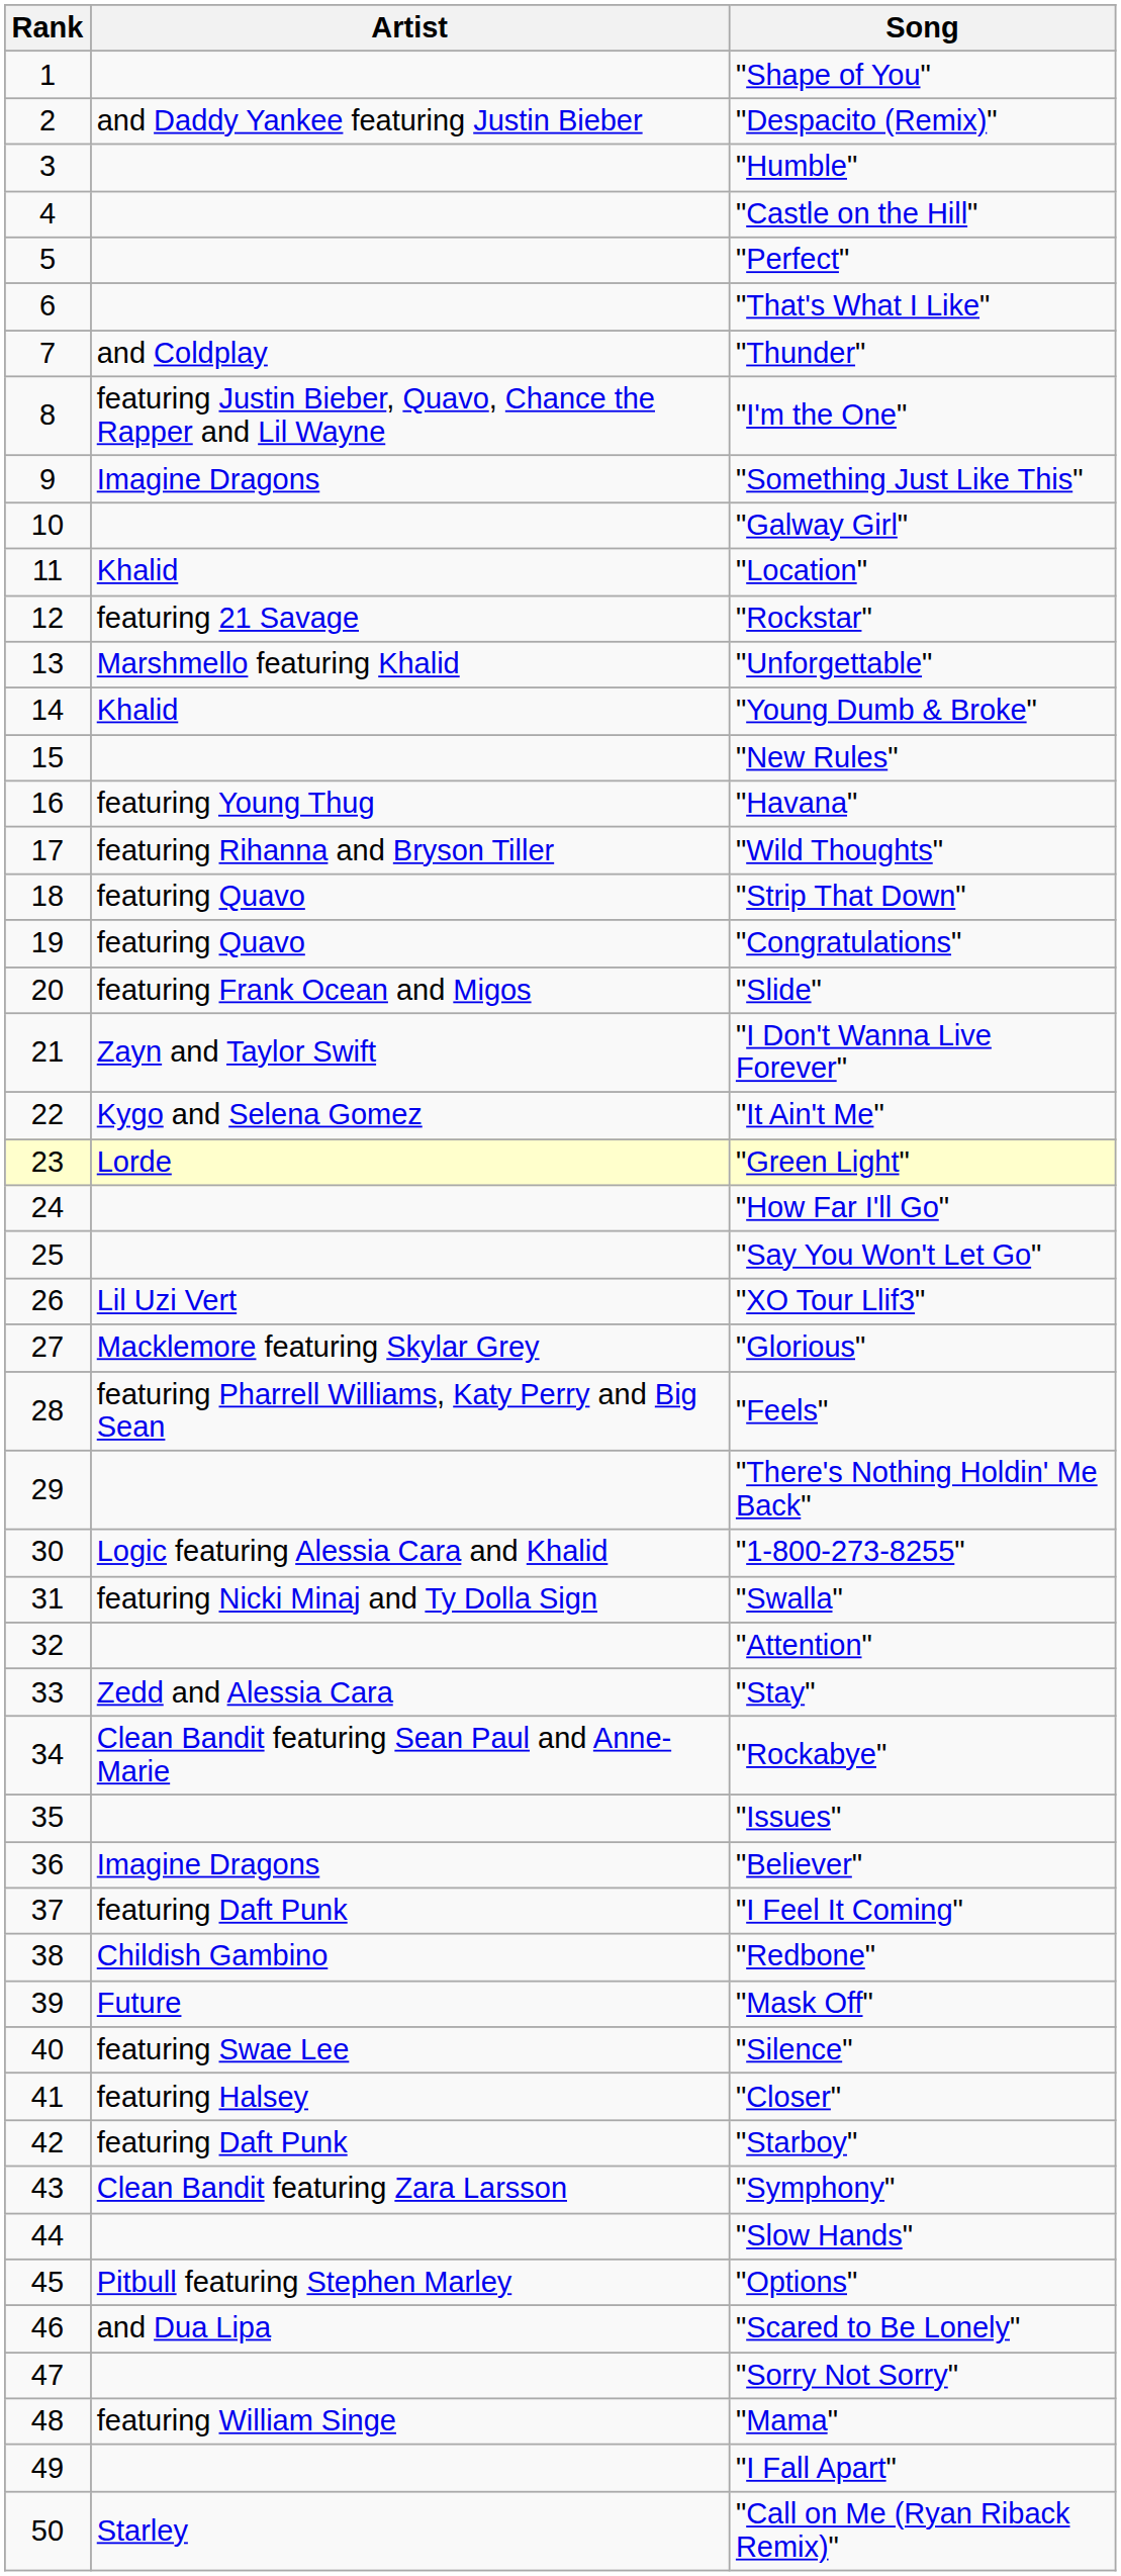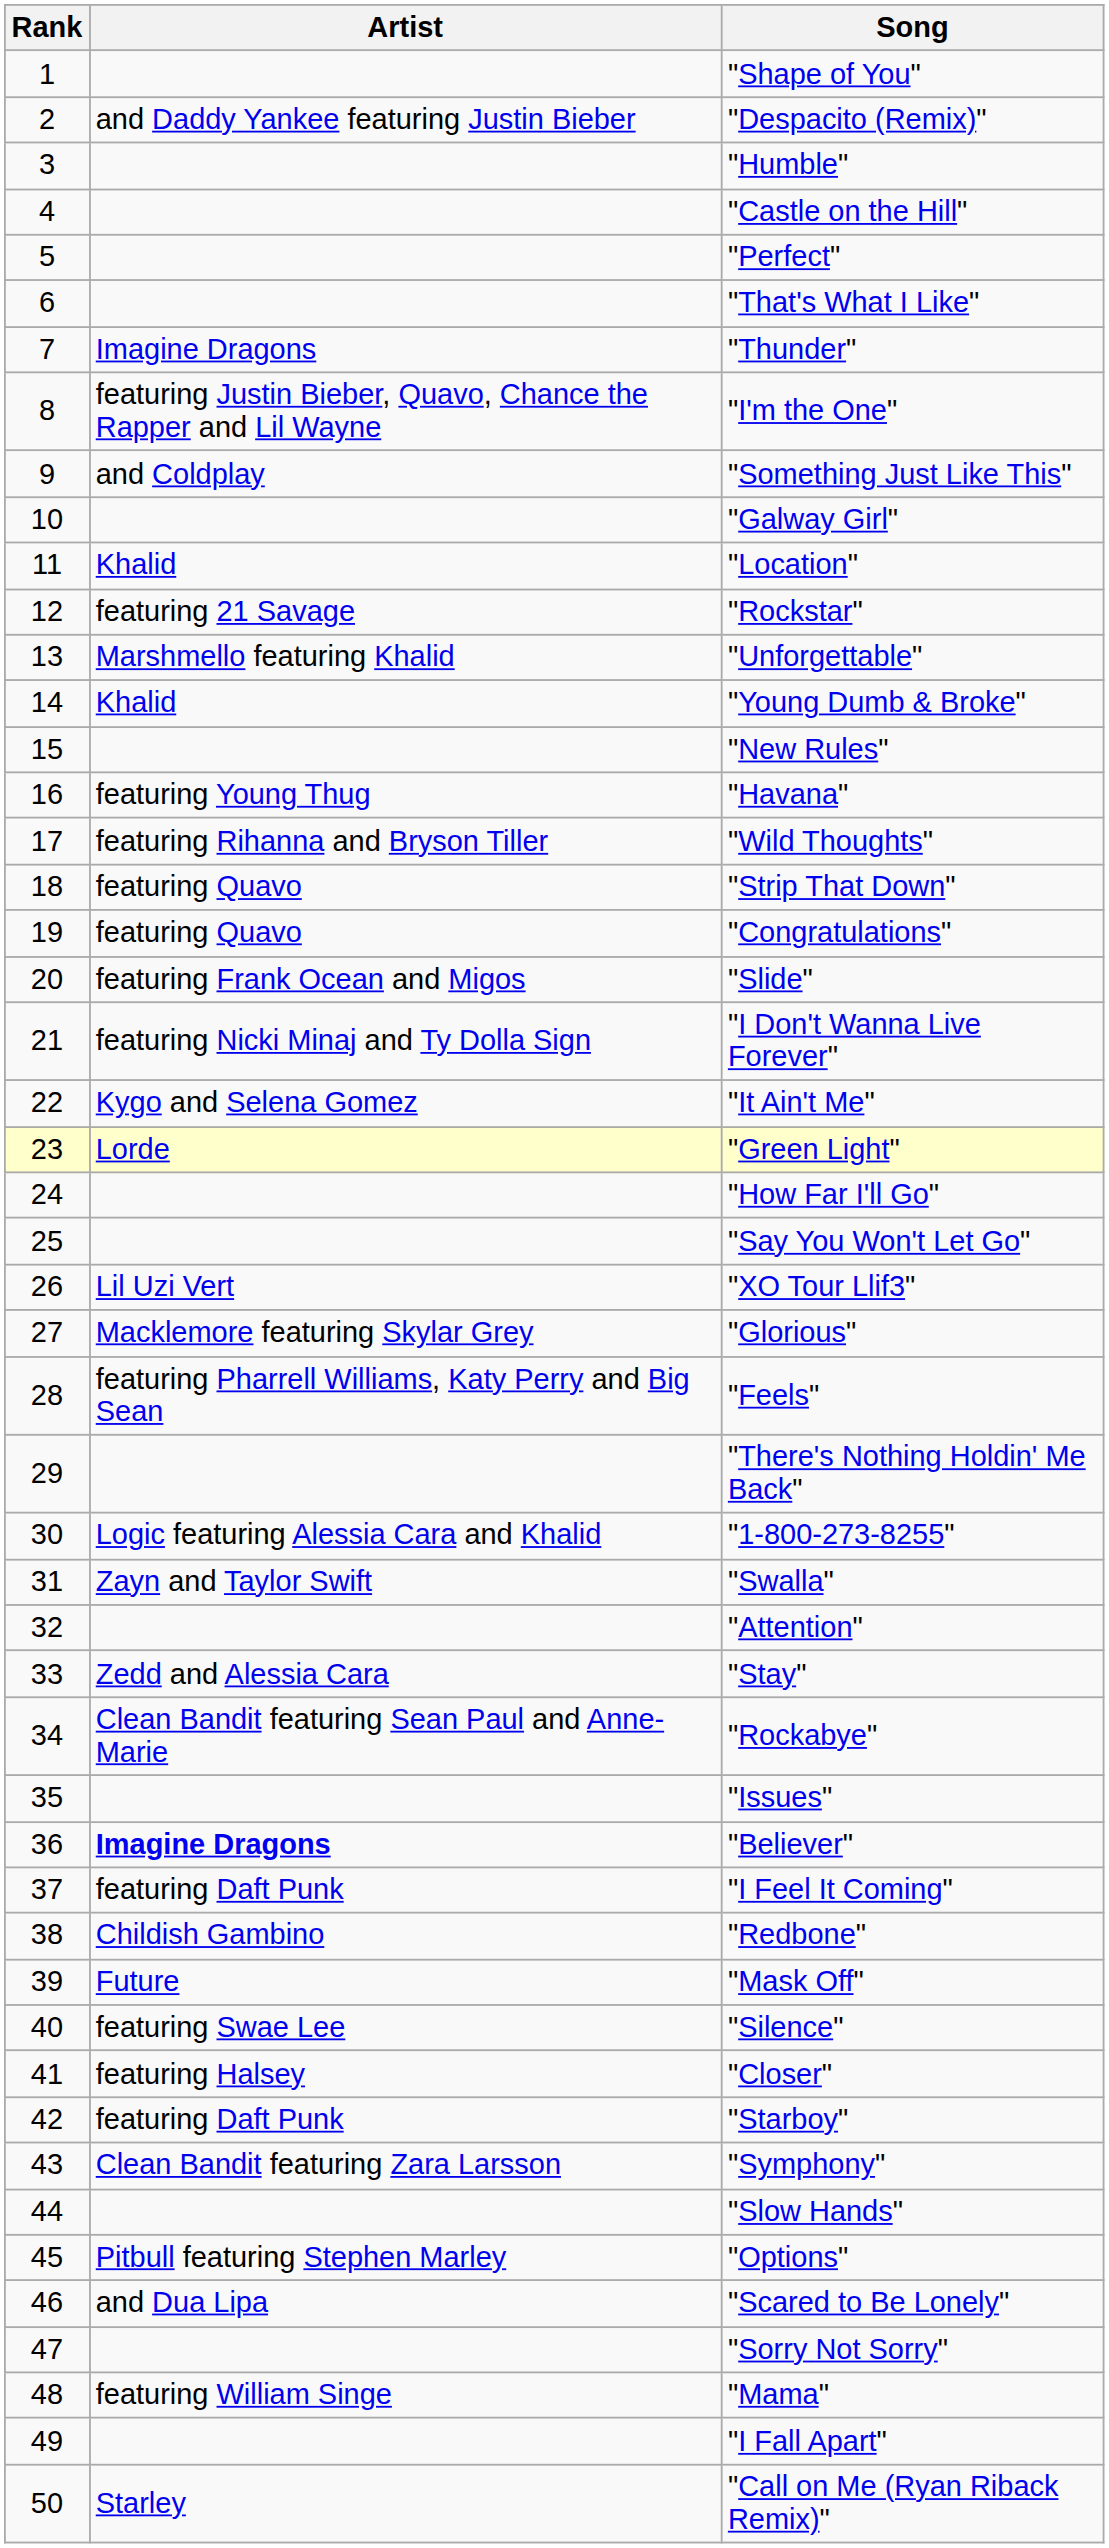 <table class="wikitable sortable">
 <tr>
 <th>Rank</th>
 <th>Artist</th>
 <th>Song</th>
 </tr>
 <tr>
 <td align="center">1</td>
 <td></td>
 <td>"<a href='#'>Shape of You</a>"</td>
 </tr>
 <tr>
 <td align="center">2</td>
 <td> and <a href='#'>Daddy Yankee</a> featuring <a href='#'>Justin Bieber</a></td>
 <td>"<a href='#'>Despacito (Remix)</a>"</td>
 </tr>
 <tr>
 <td align="center">3</td>
 <td></td>
 <td>"<a href='#'>Humble</a>"</td>
 </tr>
 <tr>
 <td align="center">4</td>
 <td></td>
 <td>"<a href='#'>Castle on the Hill</a>"</td>
 </tr>
 <tr>
 <td align="center">5</td>
 <td></td>
 <td>"<a href='#'>Perfect</a>"</td>
 </tr>
 <tr>
 <td align="center">6</td>
 <td></td>
 <td>"<a href='#'>That's What I Like</a>"</td>
 </tr>
 <tr>
 <td align="center">7</td>
-<td> and <a href='#'>Coldplay</a></td>
+<td><a href='#'>Imagine Dragons</a></td>
 <td>"<a href='#'>Thunder</a>"</td>
 </tr>
 <tr>
 <td align="center">8</td>
 <td> featuring <a href='#'>Justin Bieber</a>, <a href='#'>Quavo</a>, <a href='#'>Chance the Rapper</a> and <a href='#'>Lil Wayne</a></td>
 <td>"<a href='#'>I'm the One</a>"</td>
 </tr>
 <tr>
 <td align="center">9</td>
-<td><a href='#'>Imagine Dragons</a></td>
+<td> and <a href='#'>Coldplay</a></td>
 <td>"<a href='#'>Something Just Like This</a>"</td>
 </tr>
 <tr>
 <td align="center">10</td>
 <td></td>
 <td>"<a href='#'>Galway Girl</a>"</td>
 </tr>
 <tr>
 <td align="center">11</td>
 <td><a href='#'>Khalid</a></td>
 <td>"<a href='#'>Location</a>"</td>
 </tr>
 <tr>
 <td align="center">12</td>
 <td> featuring <a href='#'>21 Savage</a></td>
 <td>"<a href='#'>Rockstar</a>"</td>
 </tr>
 <tr>
 <td align="center">13</td>
 <td><a href='#'>Marshmello</a> featuring <a href='#'>Khalid</a></td>
 <td>"<a href='#'>Unforgettable</a>"</td>
 </tr>
 <tr>
 <td align="center">14</td>
 <td><a href='#'>Khalid</a></td>
 <td>"<a href='#'>Young Dumb & Broke</a>"</td>
 </tr>
 <tr>
 <td align="center">15</td>
 <td></td>
 <td>"<a href='#'>New Rules</a>"</td>
 </tr>
 <tr>
 <td align="center">16</td>
 <td> featuring <a href='#'>Young Thug</a></td>
 <td>"<a href='#'>Havana</a>"</td>
 </tr>
 <tr>
 <td align="center">17</td>
 <td> featuring <a href='#'>Rihanna</a> and <a href='#'>Bryson Tiller</a></td>
 <td>"<a href='#'>Wild Thoughts</a>"</td>
 </tr>
 <tr>
 <td align="center">18</td>
 <td> featuring <a href='#'>Quavo</a></td>
 <td>"<a href='#'>Strip That Down</a>"</td>
 </tr>
 <tr>
 <td align="center">19</td>
 <td> featuring <a href='#'>Quavo</a></td>
 <td>"<a href='#'>Congratulations</a>"</td>
 </tr>
 <tr>
 <td align="center">20</td>
 <td> featuring <a href='#'>Frank Ocean</a> and <a href='#'>Migos</a></td>
 <td>"<a href='#'>Slide</a>"</td>
 </tr>
 <tr>
 <td align="center">21</td>
-<td><a href='#'>Zayn</a> and <a href='#'>Taylor Swift</a></td>
+<td> featuring <a href='#'>Nicki Minaj</a> and <a href='#'>Ty Dolla Sign</a></td>
 <td>"<a href='#'>I Don't Wanna Live Forever</a>"</td>
 </tr>
 <tr>
 <td align="center">22</td>
 <td><a href='#'>Kygo</a> and <a href='#'>Selena Gomez</a></td>
 <td>"<a href='#'>It Ain't Me</a>"</td>
 </tr>
 <tr bgcolor="#FFFFCC">
 <td align="center">23</td>
 <td><a href='#'>Lorde</a></td>
 <td>"<a href='#'>Green Light</a>"</td>
 </tr>
 <tr>
 <td align="center">24</td>
 <td></td>
 <td>"<a href='#'>How Far I'll Go</a>"</td>
 </tr>
 <tr>
 <td align="center">25</td>
 <td></td>
 <td>"<a href='#'>Say You Won't Let Go</a>"</td>
 </tr>
 <tr>
 <td align="center">26</td>
 <td><a href='#'>Lil Uzi Vert</a></td>
 <td>"<a href='#'>XO Tour Llif3</a>"</td>
 </tr>
 <tr>
 <td align="center">27</td>
 <td><a href='#'>Macklemore</a> featuring <a href='#'>Skylar Grey</a></td>
 <td>"<a href='#'>Glorious</a>"</td>
 </tr>
 <tr>
 <td align="center">28</td>
 <td> featuring <a href='#'>Pharrell Williams</a>, <a href='#'>Katy Perry</a> and <a href='#'>Big Sean</a></td>
 <td>"<a href='#'>Feels</a>"</td>
 </tr>
 <tr>
 <td align="center">29</td>
 <td></td>
 <td>"<a href='#'>There's Nothing Holdin' Me Back</a>"</td>
 </tr>
 <tr>
 <td align="center">30</td>
 <td><a href='#'>Logic</a> featuring <a href='#'>Alessia Cara</a> and <a href='#'>Khalid</a></td>
 <td>"<a href='#'>1-800-273-8255</a>"</td>
 </tr>
 <tr>
 <td align="center">31</td>
-<td> featuring <a href='#'>Nicki Minaj</a> and <a href='#'>Ty Dolla Sign</a></td>
+<td><a href='#'>Zayn</a> and <a href='#'>Taylor Swift</a></td>
 <td>"<a href='#'>Swalla</a>"</td>
 </tr>
 <tr>
 <td align="center">32</td>
 <td></td>
 <td>"<a href='#'>Attention</a>"</td>
 </tr>
 <tr>
 <td align="center">33</td>
 <td><a href='#'>Zedd</a> and <a href='#'>Alessia Cara</a></td>
 <td>"<a href='#'>Stay</a>"</td>
 </tr>
 <tr>
 <td align="center">34</td>
 <td><a href='#'>Clean Bandit</a> featuring <a href='#'>Sean Paul</a> and <a href='#'>Anne-Marie</a></td>
 <td>"<a href='#'>Rockabye</a>"</td>
 </tr>
 <tr>
 <td align="center">35</td>
 <td></td>
 <td>"<a href='#'>Issues</a>"</td>
 </tr>
 <tr>
 <td align="center">36</td>
-<td><a href='#'>Imagine Dragons</a></td>
+<td><strong><a href='#'>Imagine Dragons</a></strong></td>
 <td>"<a href='#'>Believer</a>"</td>
 </tr>
 <tr>
 <td align="center">37</td>
 <td> featuring <a href='#'>Daft Punk</a></td>
 <td>"<a href='#'>I Feel It Coming</a>"</td>
 </tr>
 <tr>
 <td align="center">38</td>
 <td><a href='#'>Childish Gambino</a></td>
 <td>"<a href='#'>Redbone</a>"</td>
 </tr>
 <tr>
 <td align="center">39</td>
 <td><a href='#'>Future</a></td>
 <td>"<a href='#'>Mask Off</a>"</td>
 </tr>
 <tr>
 <td align="center">40</td>
 <td> featuring <a href='#'>Swae Lee</a></td>
 <td>"<a href='#'>Silence</a>"</td>
 </tr>
 <tr>
 <td align="center">41</td>
 <td> featuring <a href='#'>Halsey</a></td>
 <td>"<a href='#'>Closer</a>"</td>
 </tr>
 <tr>
 <td align="center">42</td>
 <td> featuring <a href='#'>Daft Punk</a></td>
 <td>"<a href='#'>Starboy</a>"</td>
 </tr>
 <tr>
 <td align="center">43</td>
 <td><a href='#'>Clean Bandit</a> featuring <a href='#'>Zara Larsson</a></td>
 <td>"<a href='#'>Symphony</a>"</td>
 </tr>
 <tr>
 <td align="center">44</td>
 <td></td>
 <td>"<a href='#'>Slow Hands</a>"</td>
 </tr>
 <tr>
 <td align="center">45</td>
 <td><a href='#'>Pitbull</a> featuring <a href='#'>Stephen Marley</a></td>
 <td>"<a href='#'>Options</a>"</td>
 </tr>
 <tr>
 <td align="center">46</td>
 <td> and <a href='#'>Dua Lipa</a></td>
 <td>"<a href='#'>Scared to Be Lonely</a>"</td>
 </tr>
 <tr>
 <td align="center">47</td>
 <td></td>
 <td>"<a href='#'>Sorry Not Sorry</a>"</td>
 </tr>
 <tr>
 <td align="center">48</td>
 <td> featuring <a href='#'>William Singe</a></td>
 <td>"<a href='#'>Mama</a>"</td>
 </tr>
 <tr>
 <td align="center">49</td>
 <td></td>
 <td>"<a href='#'>I Fall Apart</a>"</td>
 </tr>
 <tr>
 <td align="center">50</td>
 <td><a href='#'>Starley</a></td>
 <td>"<a href='#'>Call on Me (Ryan Riback Remix)</a>"</td>
 </tr>
 </table>
